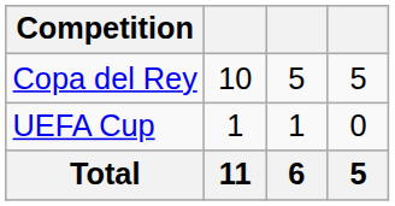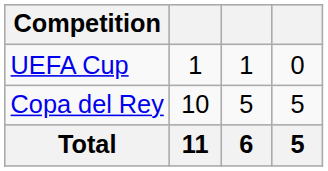 <table class="wikitable" style="text-align:center">
 <tr>
 <th>Competition</th>
 <th width=25></th>
 <th width=25></th>
 <th width=25></th>
 </tr>
 <tr>
+<td align=left><a href='#'>UEFA Cup</a></td>
+<td>1</td>
+<td>1</td>
+<td>0</td>
+</tr>
+<tr>
 <td align=left><a href='#'>Copa del Rey</a></td>
 <td>10</td>
 <td>5</td>
 <td>5</td>
-</tr>
-<tr>
-<td align=left><a href='#'>UEFA Cup</a></td>
-<td>1</td>
-<td>1</td>
-<td>0</td>
 </tr>
 <tr>
 <th align=left>Total</th>
 <th>11</th>
 <th>6</th>
 <th>5</th>
 </tr>
 </table>
